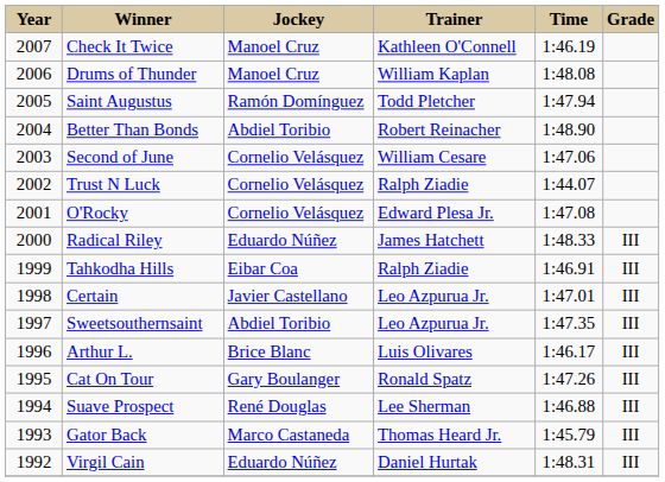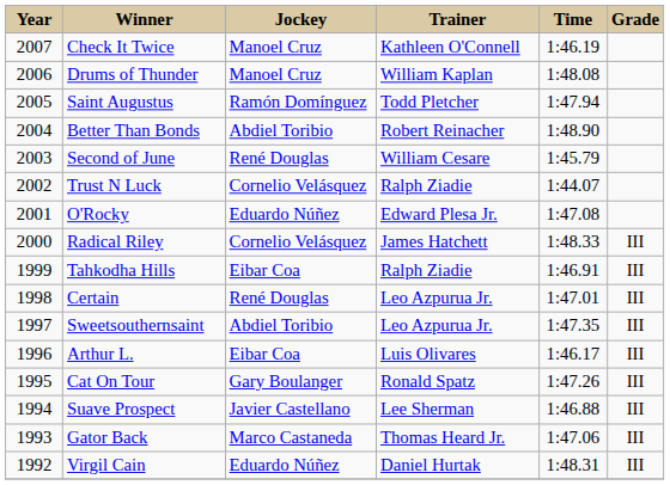 <table class="wikitable sortable">
 <tr>
 <th style="background-color:#DACAA5; width:45px">Year<br></th>
 <th style="background-color:#DACAA5; width:140px">Winner<br></th>
 <th style="background-color:#DACAA5; width:130px">Jockey<br></th>
 <th style="background-color:#DACAA5; width:140px">Trainer<br></th>
 <th style="background-color:#DACAA5; width:55px">Time <br></th>
 <th style="background-color:#DACAA5; width:35px">Grade<br></th>
 </tr>
 <tr>
 <td align=center>2007</td>
 <td><a href='#'>Check It Twice</a></td>
 <td><a href='#'>Manoel Cruz</a></td>
 <td><a href='#'>Kathleen O'Connell</a></td>
 <td align=center>1:46.19</td>
 <td align=center></td>
 </tr>
 <tr>
 <td align=center>2006</td>
 <td><a href='#'>Drums of Thunder</a></td>
 <td><a href='#'>Manoel Cruz</a></td>
 <td><a href='#'>William Kaplan</a></td>
 <td align=center>1:48.08</td>
 <td align=center></td>
 </tr>
 <tr>
 <td align=center>2005</td>
 <td><a href='#'>Saint Augustus</a></td>
 <td><a href='#'>Ramón Domínguez</a></td>
 <td><a href='#'>Todd Pletcher</a></td>
 <td align=center>1:47.94</td>
 <td align=center></td>
 </tr>
 <tr>
 <td align=center>2004</td>
 <td><a href='#'>Better Than Bonds</a></td>
 <td><a href='#'>Abdiel Toribio</a></td>
 <td><a href='#'>Robert Reinacher</a></td>
 <td align=center>1:48.90</td>
 <td align=center></td>
 </tr>
 <tr>
 <td align=center>2003</td>
 <td><a href='#'>Second of June</a></td>
-<td><a href='#'>Cornelio Velásquez</a></td>
+<td><a href='#'>René Douglas</a></td>
 <td><a href='#'>William Cesare</a></td>
-<td align=center>1:47.06</td>
+<td align=center>1:45.79</td>
 <td align=center></td>
 </tr>
 <tr>
 <td align=center>2002</td>
 <td><a href='#'>Trust N Luck</a></td>
 <td><a href='#'>Cornelio Velásquez</a></td>
 <td><a href='#'>Ralph Ziadie</a></td>
 <td align=center>1:44.07</td>
 <td align=center></td>
 </tr>
 <tr>
 <td align=center>2001</td>
 <td><a href='#'>O'Rocky</a></td>
-<td><a href='#'>Cornelio Velásquez</a></td>
+<td><a href='#'>Eduardo Núñez</a></td>
 <td><a href='#'>Edward Plesa Jr.</a></td>
 <td align=center>1:47.08</td>
 <td align=center></td>
 </tr>
 <tr>
 <td align=center>2000</td>
 <td><a href='#'>Radical Riley</a></td>
-<td><a href='#'>Eduardo Núñez</a></td>
+<td><a href='#'>Cornelio Velásquez</a></td>
 <td><a href='#'>James Hatchett</a></td>
 <td align=center>1:48.33</td>
 <td align=center>III</td>
 </tr>
 <tr>
 <td align=center>1999</td>
 <td><a href='#'>Tahkodha Hills</a></td>
 <td><a href='#'>Eibar Coa</a></td>
 <td><a href='#'>Ralph Ziadie</a></td>
 <td align=center>1:46.91</td>
 <td align=center>III</td>
 </tr>
 <tr>
 <td align=center>1998</td>
 <td><a href='#'>Certain</a></td>
-<td><a href='#'>Javier Castellano</a></td>
+<td><a href='#'>René Douglas</a></td>
 <td><a href='#'>Leo Azpurua Jr.</a></td>
 <td align=center>1:47.01</td>
 <td align=center>III</td>
 </tr>
 <tr>
 <td align=center>1997</td>
 <td><a href='#'>Sweetsouthernsaint</a></td>
 <td><a href='#'>Abdiel Toribio</a></td>
 <td><a href='#'>Leo Azpurua Jr.</a></td>
 <td align=center>1:47.35</td>
 <td align=center>III</td>
 </tr>
 <tr>
 <td align=center>1996</td>
 <td><a href='#'>Arthur L.</a></td>
-<td><a href='#'>Brice Blanc</a></td>
+<td><a href='#'>Eibar Coa</a></td>
 <td><a href='#'>Luis Olivares</a></td>
 <td align=center>1:46.17</td>
 <td align=center>III</td>
 </tr>
 <tr>
 <td align=center>1995</td>
 <td><a href='#'>Cat On Tour</a></td>
 <td><a href='#'>Gary Boulanger</a></td>
 <td><a href='#'>Ronald Spatz</a></td>
 <td align=center>1:47.26</td>
 <td align=center>III</td>
 </tr>
 <tr>
 <td align=center>1994</td>
 <td><a href='#'>Suave Prospect</a></td>
-<td><a href='#'>René Douglas</a></td>
+<td><a href='#'>Javier Castellano</a></td>
 <td><a href='#'>Lee Sherman</a></td>
 <td align=center>1:46.88</td>
 <td align=center>III</td>
 </tr>
 <tr>
 <td align=center>1993</td>
 <td><a href='#'>Gator Back</a></td>
 <td><a href='#'>Marco Castaneda</a></td>
 <td><a href='#'>Thomas Heard Jr.</a></td>
-<td align=center>1:45.79</td>
+<td align=center>1:47.06</td>
 <td align=center>III</td>
 </tr>
 <tr>
 <td align=center>1992</td>
 <td><a href='#'>Virgil Cain</a></td>
 <td><a href='#'>Eduardo Núñez</a></td>
 <td><a href='#'>Daniel Hurtak</a></td>
 <td align=center>1:48.31</td>
 <td align=center>III</td>
 </tr>
 <tr>
 </tr>
 </table>
